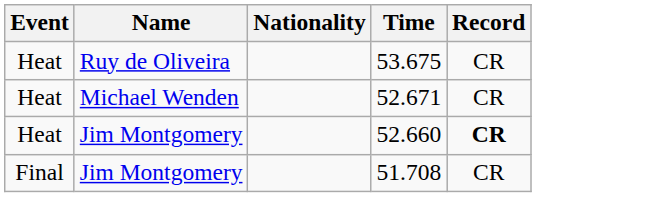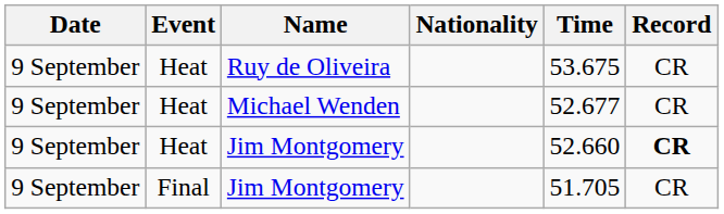 <table class=wikitable style=text-align:center>
 <tr>
+<th>Date</th>
 <th>Event</th>
 <th>Name</th>
 <th>Nationality</th>
 <th>Time</th>
 <th>Record</th>
 </tr>
 <tr>
+<td>9 September</td>
 <td>Heat</td>
 <td align=left><a href='#'>Ruy de Oliveira</a></td>
 <td align=left></td>
 <td>53.675</td>
 <td>CR</td>
 </tr>
 <tr>
+<td>9 September</td>
 <td>Heat</td>
 <td align=left><a href='#'>Michael Wenden</a></td>
 <td align=left></td>
-<td>52.671</td>
+<td>52.677</td>
 <td>CR</td>
 </tr>
 <tr>
+<td>9 September</td>
 <td>Heat</td>
 <td align=left><a href='#'>Jim Montgomery</a></td>
 <td align=left></td>
 <td>52.660</td>
 <td><strong>CR</strong></td>
 </tr>
 <tr>
+<td>9 September</td>
 <td>Final</td>
 <td align=left><a href='#'>Jim Montgomery</a></td>
 <td align=left></td>
-<td>51.708</td>
+<td>51.705</td>
 <td>CR</td>
 </tr>
 </table>
